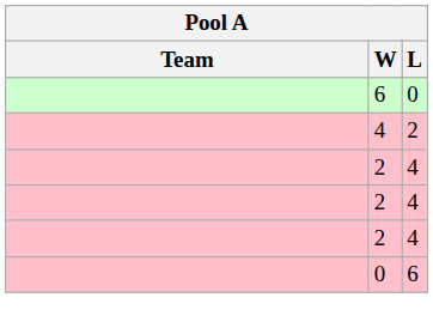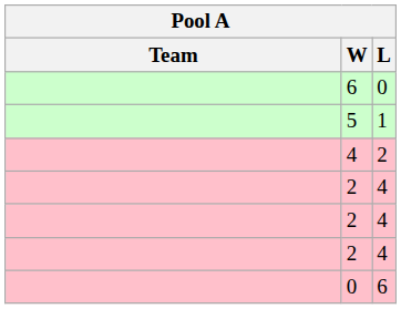 <table class="wikitable">
 <tr>
 <th colspan="3">Pool A</th>
 </tr>
 <tr>
 <th width="250">Team</th>
 <th>W</th>
 <th>L</th>
 </tr>
 <tr style="background:#ccffcc">
 <td></td>
 <td>6</td>
 <td>0</td>
+</tr>
+<tr style="background:#ccffcc">
+<td></td>
+<td>5</td>
+<td>1</td>
 </tr>
 <tr style="background:PINK">
 <td></td>
 <td>4</td>
 <td>2</td>
 </tr>
 <tr style="background:PINK">
 <td></td>
 <td>2</td>
 <td>4</td>
 </tr>
 <tr style="background:PINK">
 <td></td>
 <td>2</td>
 <td>4</td>
 </tr>
 <tr style="background:PINK">
 <td></td>
 <td>2</td>
 <td>4</td>
 </tr>
 <tr style="background:PINK">
 <td></td>
 <td>0</td>
 <td>6</td>
 </tr>
 </table>
